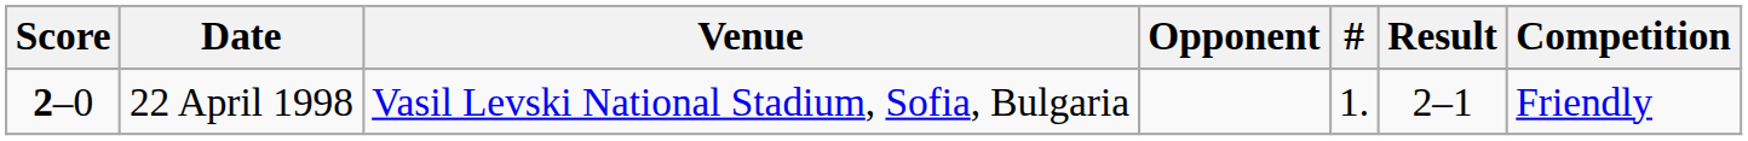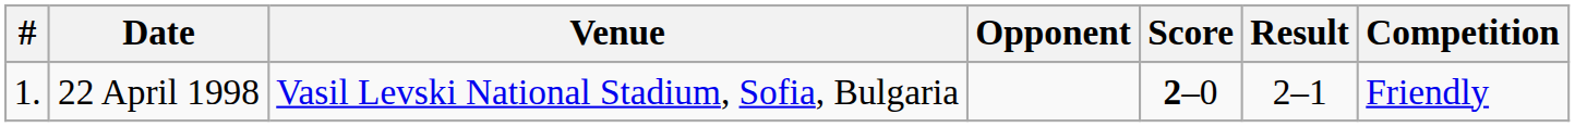 <table class="wikitable">
 <tr>
-<th>Score</th>
+<th>#</th>
 <th>Date</th>
 <th>Venue</th>
 <th>Opponent</th>
-<th>#</th>
+<th>Score</th>
 <th>Result</th>
 <th>Competition</th>
 </tr>
 <tr>
-<td align=center><strong>2</strong>–0</td>
+<td>1.</td>
 <td>22 April 1998</td>
 <td><a href='#'>Vasil Levski National Stadium</a>, <a href='#'>Sofia</a>, Bulgaria</td>
 <td></td>
-<td>1.</td>
+<td align=center><strong>2</strong>–0</td>
 <td align=center>2–1</td>
 <td><a href='#'>Friendly</a></td>
 </tr>
 </table>
